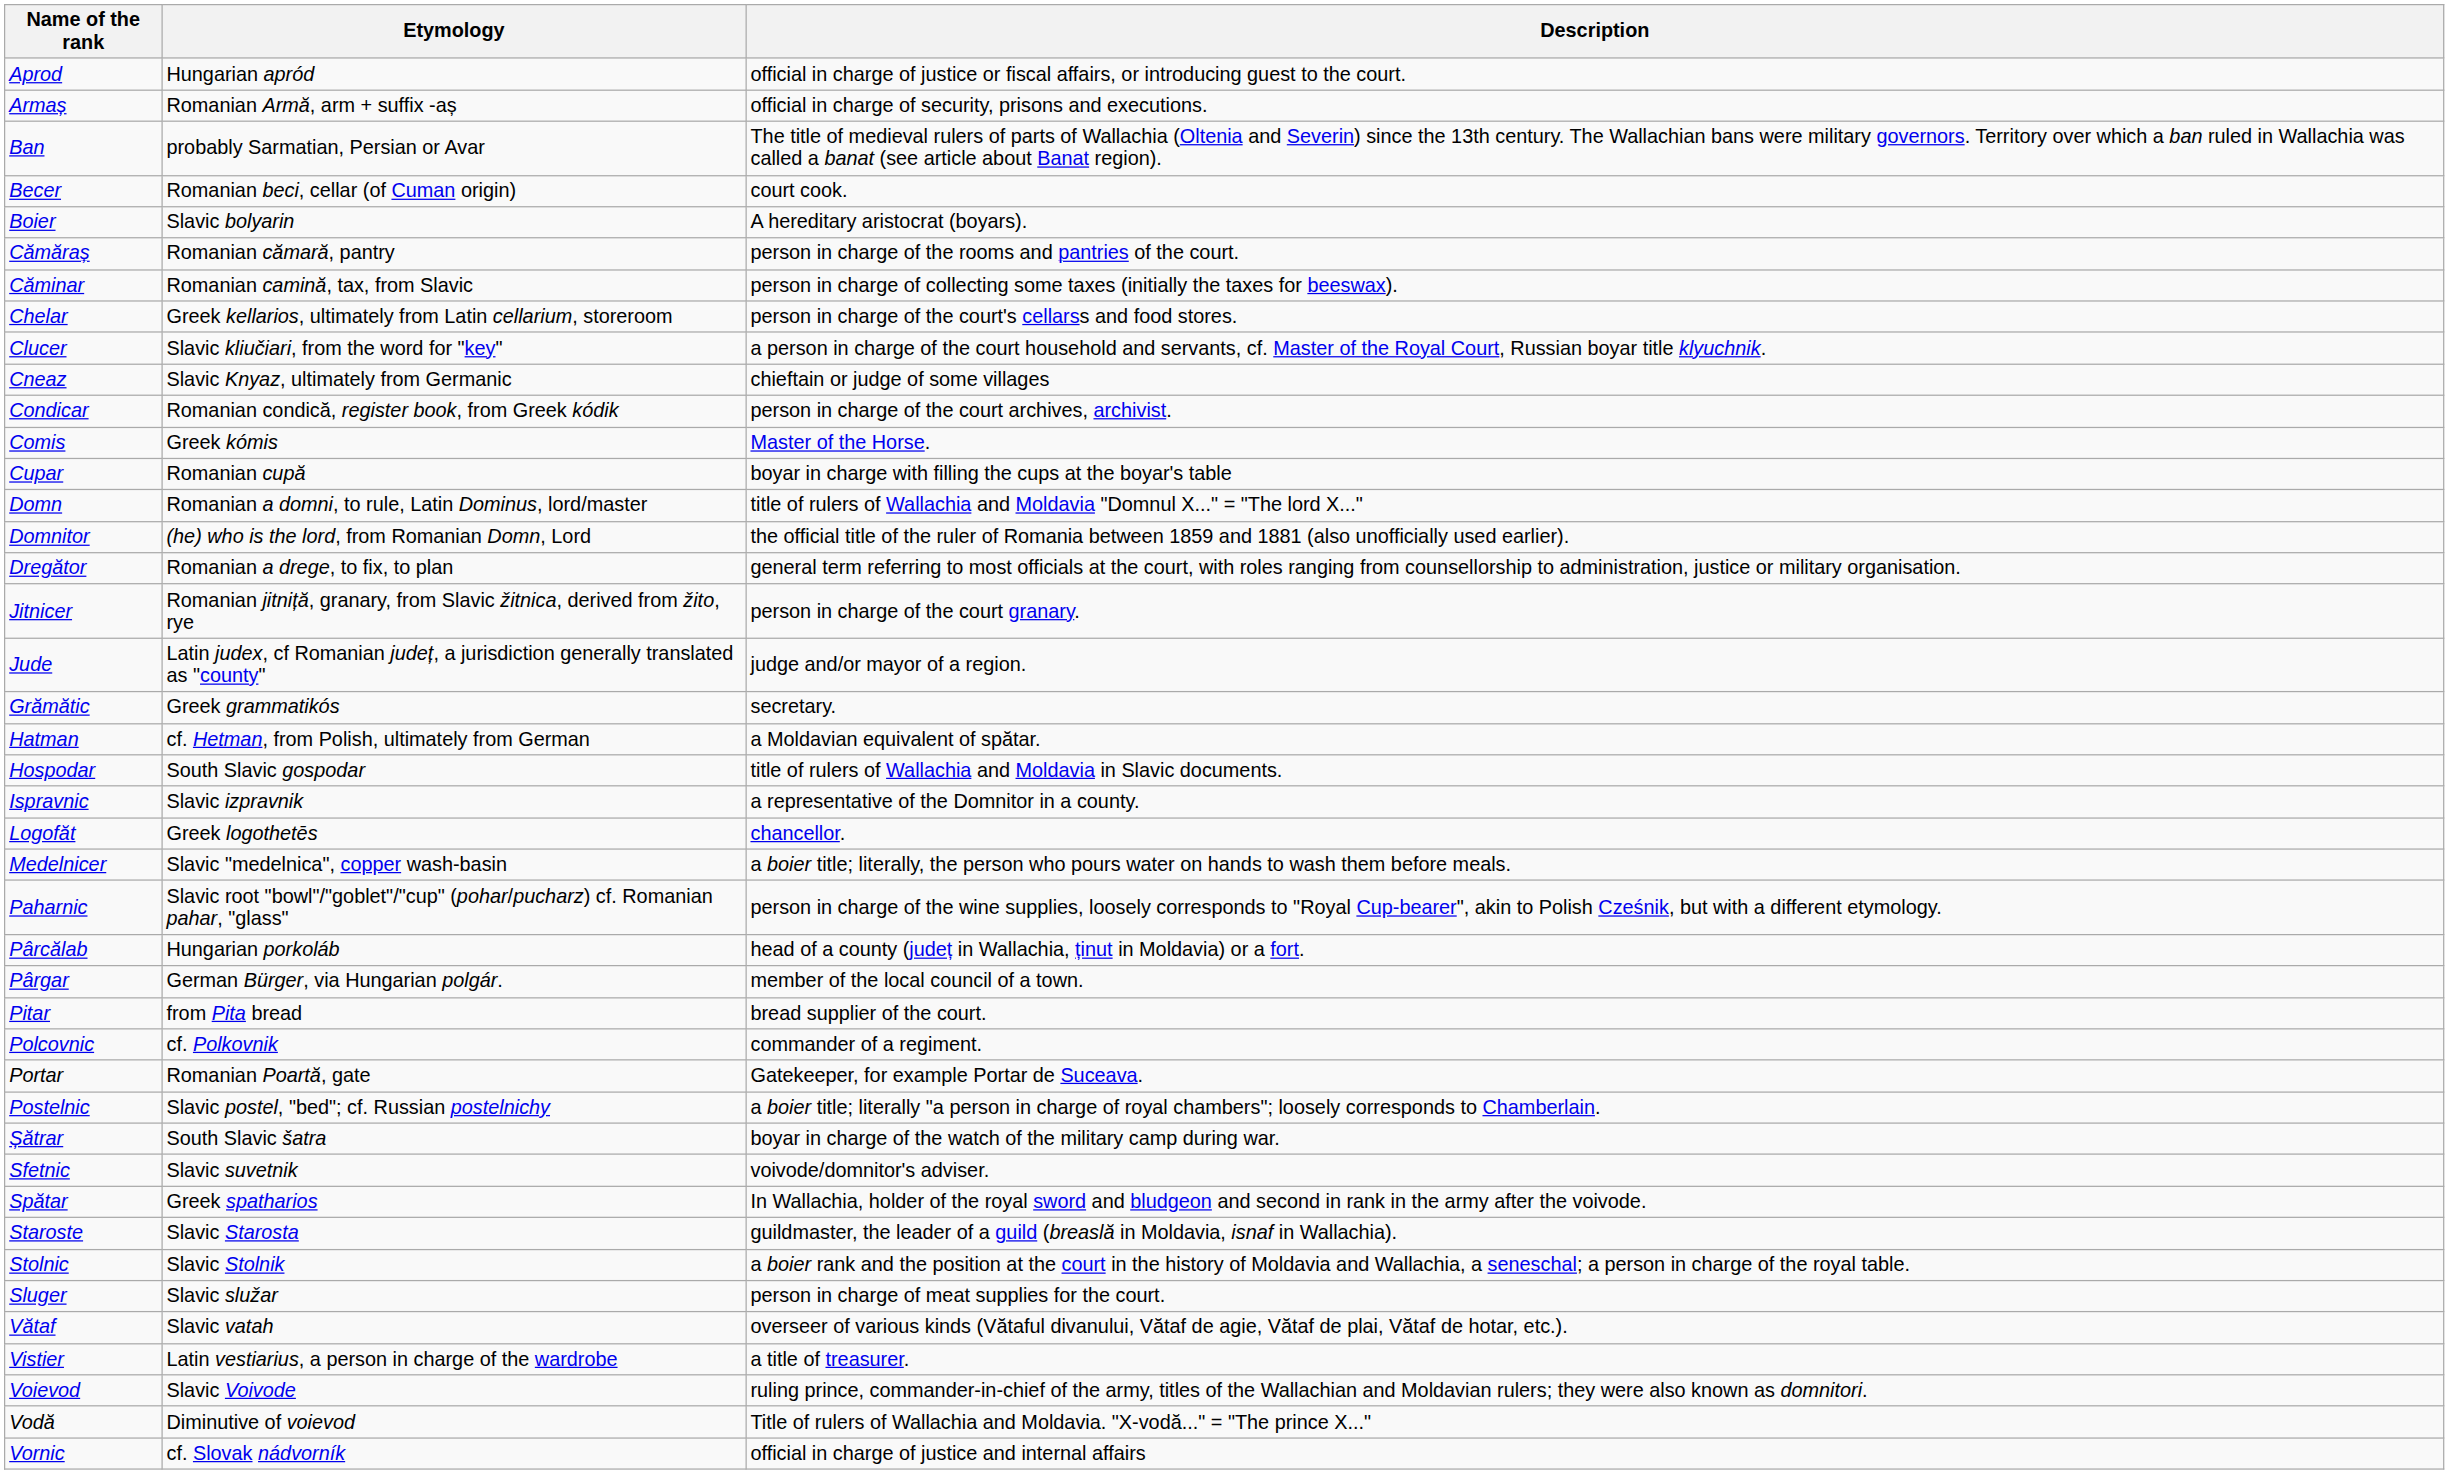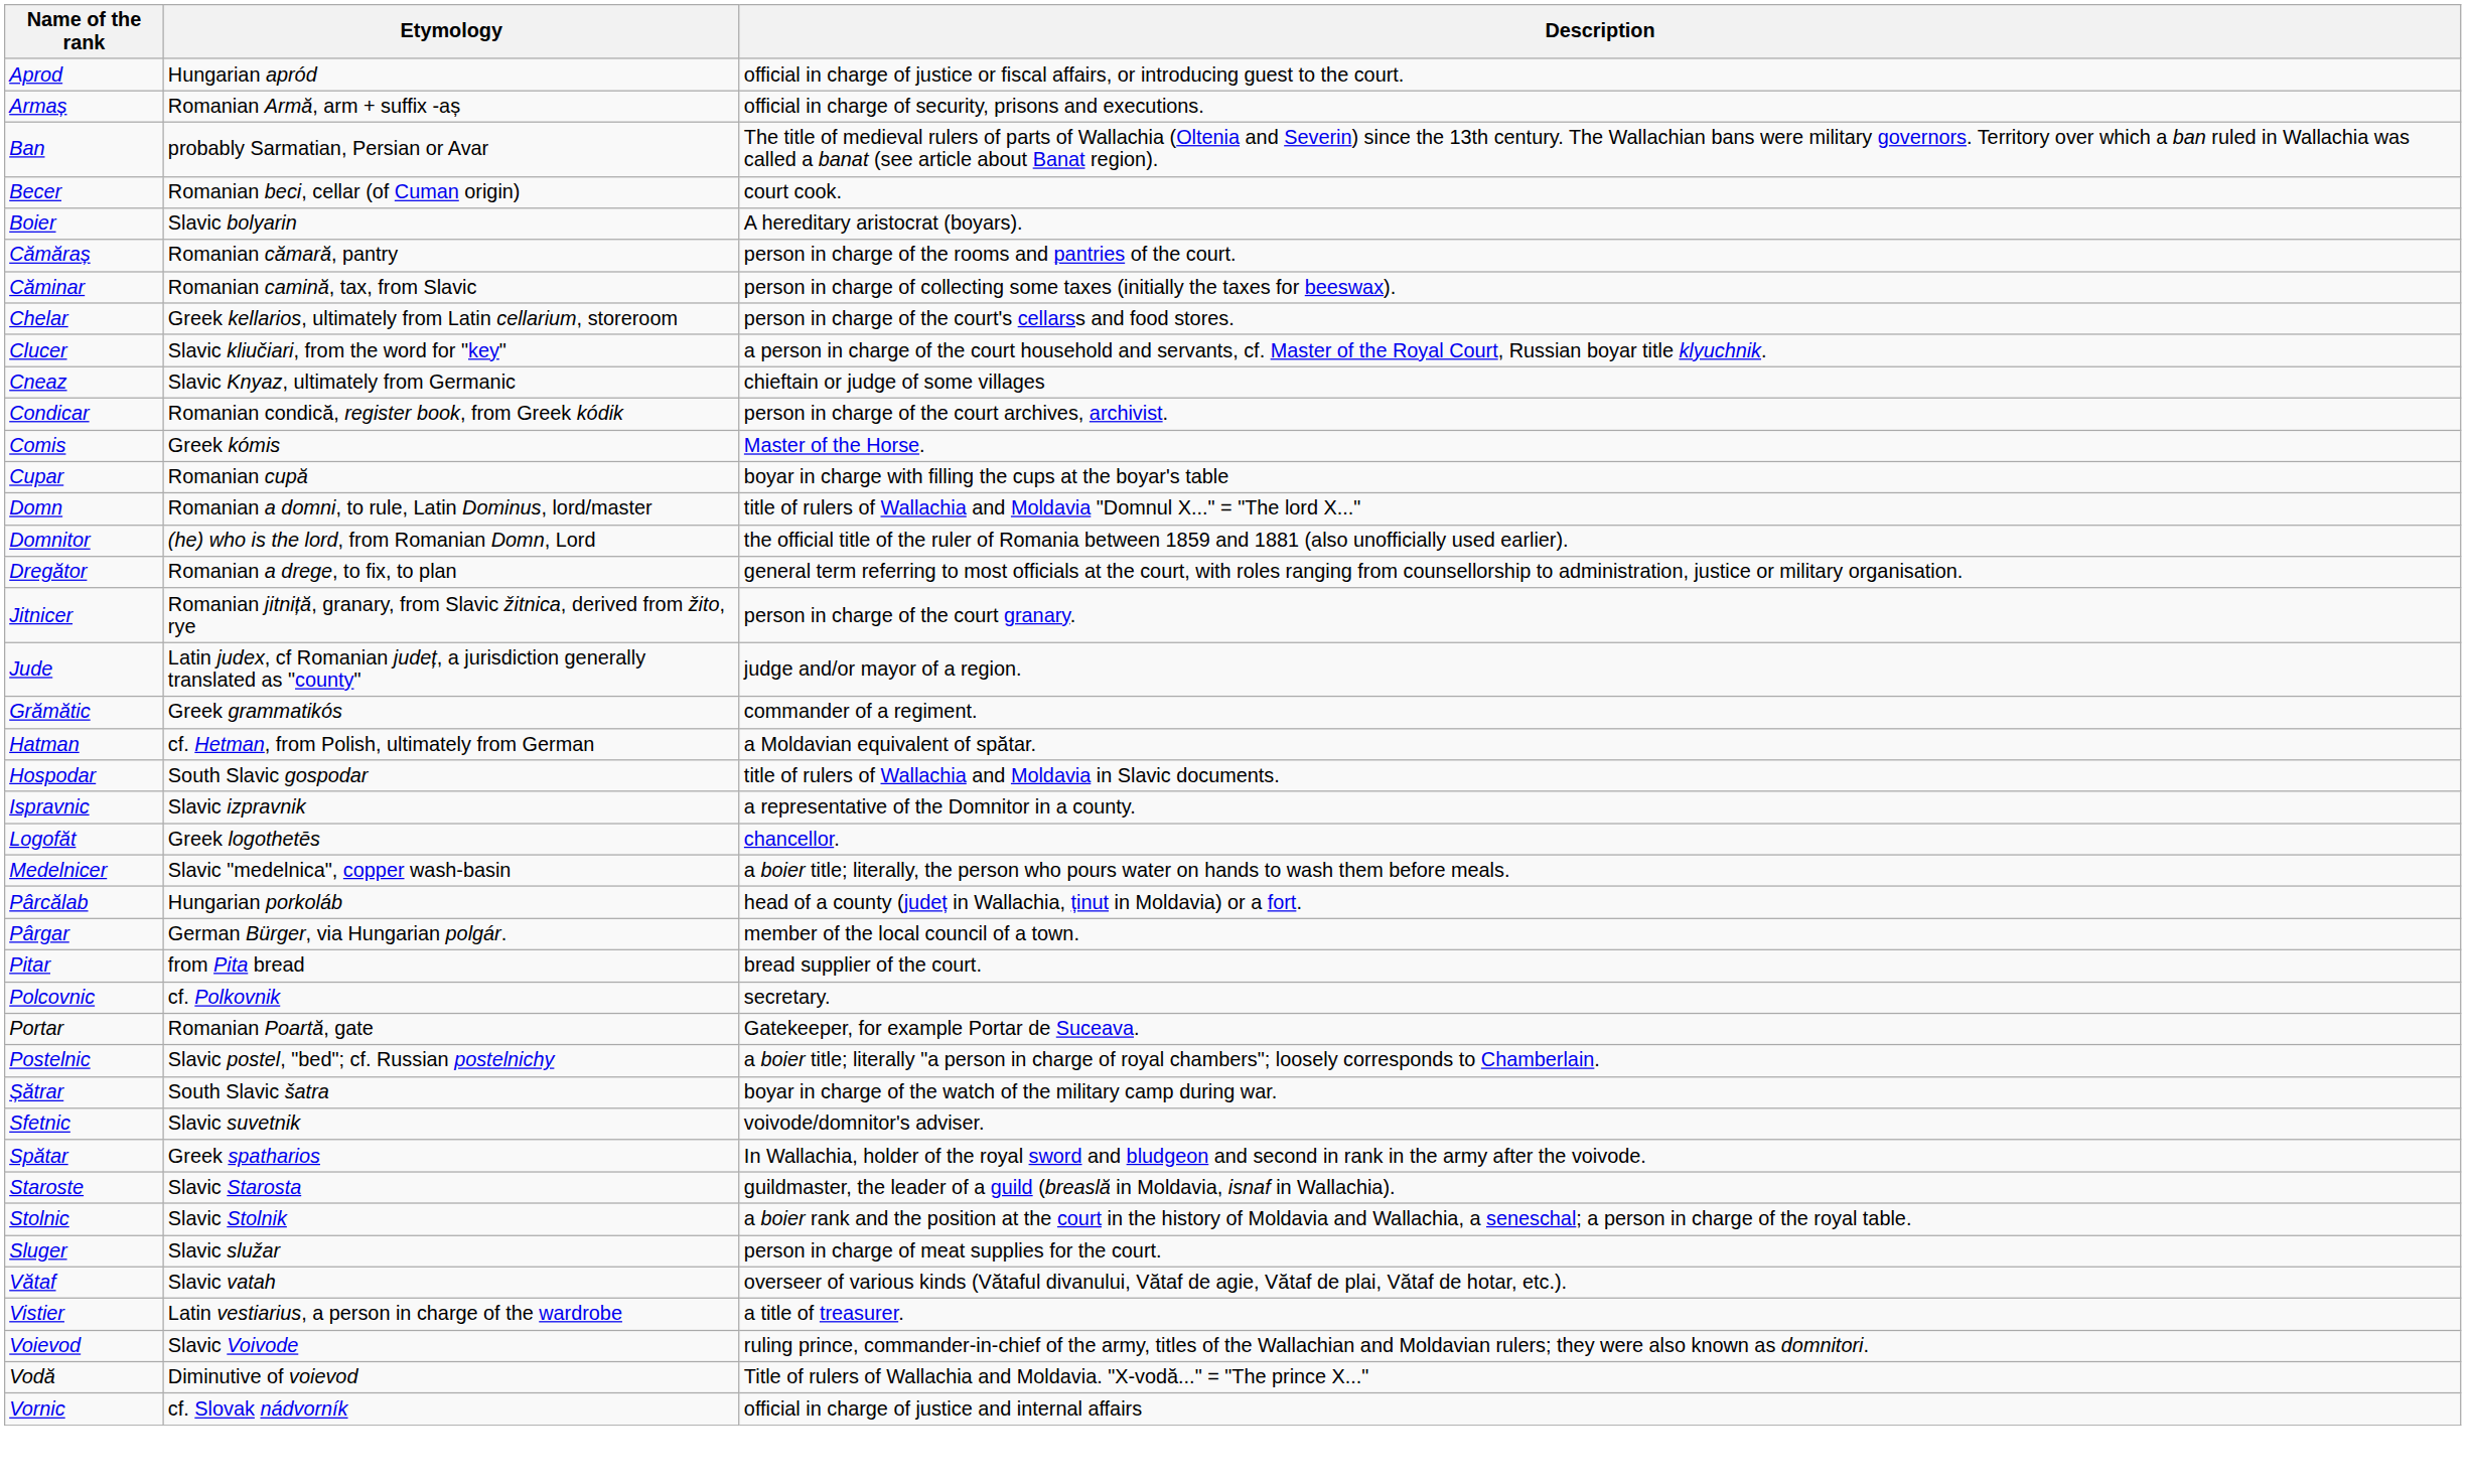 <table class="wikitable">
 <tr>
 <th>Name of the rank</th>
 <th>Etymology</th>
 <th>Description</th>
 </tr>
 <tr>
 <td><em><a href='#'>Aprod</a></em></td>
 <td>Hungarian <em>apród</em></td>
 <td>official in charge of justice or fiscal affairs, or introducing guest to the court.</td>
 </tr>
 <tr>
 <td><em><a href='#'>Armaș</a></em></td>
 <td>Romanian <em>Armă</em>, arm + suffix -aș</td>
 <td>official in charge of security, prisons and executions.</td>
 </tr>
 <tr>
 <td><em><a href='#'>Ban</a></em></td>
 <td>probably Sarmatian, Persian or Avar</td>
 <td>The title of medieval rulers of parts of Wallachia (<a href='#'>Oltenia</a> and <a href='#'>Severin</a>) since the 13th century. The Wallachian bans were military <a href='#'>governors</a>. Territory over which a <em>ban</em> ruled in Wallachia was called a <em>banat</em> (see article about <a href='#'>Banat</a> region).</td>
 </tr>
 <tr>
 <td><em><a href='#'>Becer</a></em></td>
 <td>Romanian <em>beci</em>, cellar (of <a href='#'>Cuman</a> origin)</td>
 <td>court cook.</td>
 </tr>
 <tr>
 <td><em><a href='#'>Boier</a></em></td>
 <td>Slavic <em>bolyarin</em></td>
 <td>A hereditary aristocrat (boyars).</td>
 </tr>
 <tr>
 <td><em><a href='#'>Cămăraș</a></em></td>
 <td>Romanian <em>cămară</em>, pantry</td>
 <td>person in charge of the rooms and <a href='#'>pantries</a> of the court.</td>
 </tr>
 <tr>
 <td><em><a href='#'>Căminar</a></em></td>
 <td>Romanian <em>camină</em>, tax, from Slavic</td>
 <td>person in charge of collecting some taxes (initially the taxes for <a href='#'>beeswax</a>).</td>
 </tr>
 <tr>
 <td><em><a href='#'>Chelar</a></em></td>
 <td>Greek <em>kellarios</em>, ultimately from Latin <em>cellarium</em>, storeroom</td>
 <td>person in charge of the court's <a href='#'>cellars</a>s and food stores.</td>
 </tr>
 <tr>
 <td><em><a href='#'>Clucer</a></em></td>
 <td>Slavic <em>kliučiari</em>, from the word for "<a href='#'>key</a>"</td>
 <td>a person in charge of the court household and servants, cf. <a href='#'>Master of the Royal Court</a>, Russian boyar title <em><a href='#'>klyuchnik</a></em>.</td>
 </tr>
 <tr>
 <td><em><a href='#'>Cneaz</a></em></td>
 <td>Slavic <em>Knyaz</em>, ultimately from Germanic</td>
 <td>chieftain or judge of some villages</td>
 </tr>
 <tr>
 <td><em><a href='#'>Condicar</a></em></td>
 <td>Romanian condică, <em>register book</em>, from Greek <em>kódik</em></td>
 <td>person in charge of the court archives, <a href='#'>archivist</a>.</td>
 </tr>
 <tr>
 <td><em><a href='#'>Comis</a></em></td>
 <td>Greek <em>kómis</em></td>
 <td><a href='#'>Master of the Horse</a>.</td>
 </tr>
 <tr>
 <td><em><a href='#'>Cupar</a></em></td>
 <td>Romanian <em>cupă</em></td>
 <td>boyar in charge with filling the cups at the boyar's table</td>
 </tr>
 <tr>
 <td><em><a href='#'>Domn</a></em></td>
 <td>Romanian <em>a domni</em>, to rule, Latin <em>Dominus</em>, lord/master</td>
 <td>title of rulers of <a href='#'>Wallachia</a> and <a href='#'>Moldavia</a> "Domnul X..." = "The lord X..."</td>
 </tr>
 <tr>
 <td><em><a href='#'>Domnitor</a></em></td>
 <td><em>(he) who is the lord</em>, from Romanian <em>Domn</em>, Lord</td>
 <td>the official title of the ruler of Romania between 1859 and 1881 (also unofficially used earlier).</td>
 </tr>
 <tr>
 <td><em><a href='#'>Dregător</a></em></td>
 <td>Romanian <em>a drege</em>, to fix, to plan</td>
 <td>general term referring to most officials at the court, with roles ranging from counsellorship to administration, justice or military organisation.</td>
 </tr>
 <tr>
 <td><em><a href='#'>Jitnicer</a></em></td>
 <td>Romanian <em>jitniță</em>, granary, from Slavic <em>žitnica</em>, derived from <em>žito</em>, rye</td>
 <td>person in charge of the court <a href='#'>granary</a>.</td>
 </tr>
 <tr>
 <td><em><a href='#'>Jude</a></em></td>
 <td>Latin <em>judex</em>, cf Romanian <em>județ</em>, a jurisdiction generally translated as "<a href='#'>county</a>"</td>
 <td>judge and/or mayor of a region.</td>
 </tr>
 <tr>
 <td><em><a href='#'>Grămătic</a></em></td>
 <td>Greek <em>grammatikós</em></td>
-<td>secretary.</td>
+<td>commander of a regiment.</td>
 </tr>
 <tr>
 <td><em><a href='#'>Hatman</a></em></td>
 <td>cf. <em><a href='#'>Hetman</a></em>, from Polish, ultimately from German</td>
 <td>a Moldavian equivalent of spătar.</td>
 </tr>
 <tr>
 <td><em><a href='#'>Hospodar</a></em></td>
 <td>South Slavic <em>gospodar</em></td>
 <td>title of rulers of <a href='#'>Wallachia</a> and <a href='#'>Moldavia</a> in Slavic documents.</td>
 </tr>
 <tr>
 <td><em><a href='#'>Ispravnic</a></em></td>
 <td>Slavic <em>izpravnik</em></td>
 <td>a representative of the Domnitor in a county.</td>
 </tr>
 <tr>
 <td><em><a href='#'>Logofăt</a></em></td>
 <td>Greek <em>logothetēs</em></td>
 <td><a href='#'>chancellor</a>.</td>
 </tr>
 <tr>
 <td><em><a href='#'>Medelnicer</a></em></td>
 <td>Slavic "medelnica", <a href='#'>copper</a> wash-basin</td>
 <td>a <em>boier</em> title; literally, the person who pours water on hands to wash them before meals.</td>
 </tr>
 <tr>
-<td><em><a href='#'>Paharnic</a></em></td>
-<td>Slavic root "bowl"/"goblet"/"cup" (<em>pohar</em>/<em>pucharz</em>)  cf. Romanian <em>pahar</em>, "glass"</td>
-<td>person in charge of the wine supplies, loosely corresponds to "Royal <a href='#'>Cup-bearer</a>", akin to Polish <a href='#'>Cześnik</a>, but with a different etymology.</td>
-</tr>
-<tr>
 <td><em><a href='#'>Pârcălab</a></em></td>
 <td>Hungarian <em>porkoláb</em></td>
 <td>head of a county (<a href='#'>județ</a> in Wallachia, <a href='#'>ținut</a> in Moldavia) or a <a href='#'>fort</a>.</td>
 </tr>
 <tr>
 <td><em><a href='#'>Pârgar</a></em></td>
 <td>German <em>Bürger</em>, via Hungarian <em>polgár</em>.</td>
 <td>member of the local council of a town.</td>
 </tr>
 <tr>
 <td><em><a href='#'>Pitar</a></em></td>
 <td>from <em><a href='#'>Pita</a></em> bread</td>
 <td>bread supplier of the court.</td>
 </tr>
 <tr>
 <td><em><a href='#'>Polcovnic</a></em></td>
 <td>cf. <em><a href='#'>Polkovnik</a></em></td>
-<td>commander of a regiment.</td>
+<td>secretary.</td>
 </tr>
 <tr>
 <td><em>Portar</em></td>
 <td>Romanian <em>Poartă</em>, gate</td>
 <td>Gatekeeper, for example Portar de <a href='#'>Suceava</a>.</td>
 </tr>
 <tr>
 <td><em><a href='#'>Postelnic</a></em></td>
 <td>Slavic <em>postel</em>, "bed"; cf. Russian <em><a href='#'>postelnichy</a></em></td>
 <td>a <em>boier</em> title; literally "a person in charge of royal chambers"; loosely corresponds to <a href='#'>Chamberlain</a>.</td>
 </tr>
 <tr>
 <td><em><a href='#'>Șătrar</a></em></td>
 <td>South Slavic <em>šatra</em></td>
 <td>boyar in charge of the watch of the military camp during war.</td>
 </tr>
 <tr>
 <td><em><a href='#'>Sfetnic</a></em></td>
 <td>Slavic <em>suvetnik</em></td>
 <td>voivode/domnitor's adviser.</td>
 </tr>
 <tr>
 <td><em><a href='#'>Spătar</a></em></td>
 <td>Greek <em><a href='#'>spatharios</a></em></td>
 <td>In Wallachia, holder of the royal <a href='#'>sword</a> and <a href='#'>bludgeon</a> and second in rank in the army after the voivode.</td>
 </tr>
 <tr>
 <td><em><a href='#'>Staroste</a></em></td>
 <td>Slavic <em><a href='#'>Starosta</a></em></td>
 <td>guildmaster, the leader of a <a href='#'>guild</a> (<em>breaslă</em> in Moldavia, <em>isnaf</em> in Wallachia).</td>
 </tr>
 <tr>
 <td><em><a href='#'>Stolnic</a></em></td>
 <td>Slavic <em><a href='#'>Stolnik</a></em></td>
 <td>a <em>boier</em> rank and the position at the <a href='#'>court</a> in the history of  Moldavia and Wallachia, a <a href='#'>seneschal</a>; a person in charge of the royal table.</td>
 </tr>
 <tr>
 <td><em><a href='#'>Sluger</a></em></td>
 <td>Slavic <em>služar</em></td>
 <td>person in charge of meat supplies for the court.</td>
 </tr>
 <tr>
 <td><em><a href='#'>Vătaf</a></em></td>
 <td>Slavic <em>vatah</em></td>
 <td>overseer of various kinds (Vătaful divanului, Vătaf de agie, Vătaf de plai, Vătaf de hotar, etc.).</td>
 </tr>
 <tr>
 <td><em><a href='#'>Vistier</a></em></td>
 <td>Latin <em>vestiarius</em>, a person in charge of the <a href='#'>wardrobe</a></td>
 <td>a title of <a href='#'>treasurer</a>.</td>
 </tr>
 <tr>
 <td><em><a href='#'>Voievod</a></em></td>
 <td>Slavic <em><a href='#'>Voivode</a></em></td>
 <td>ruling prince, commander-in-chief of the army, titles of the Wallachian and Moldavian rulers; they were also known as <em>domnitori</em>.</td>
 </tr>
 <tr>
 <td><em>Vodă</em></td>
 <td>Diminutive of <em>voievod</em></td>
 <td>Title of rulers of Wallachia and Moldavia. "X-vodă..." = "The prince X..."</td>
 </tr>
 <tr>
 <td><em><a href='#'>Vornic</a></em></td>
 <td>cf. <a href='#'>Slovak</a> <em><a href='#'>nádvorník</a></em></td>
 <td>official in charge of justice and internal affairs </td>
 </tr>
 </table>
